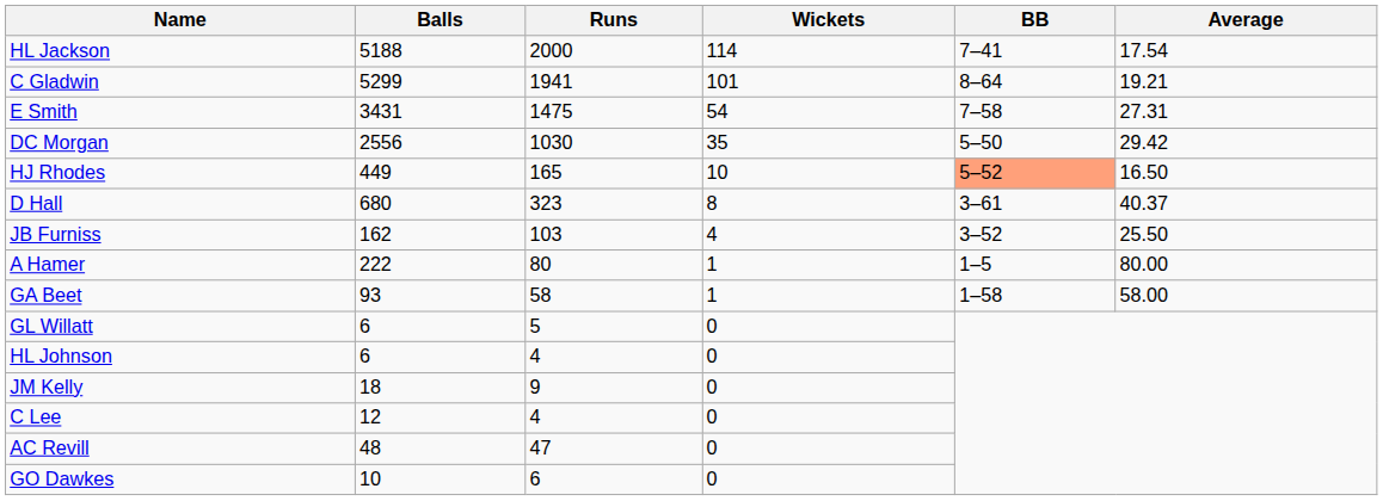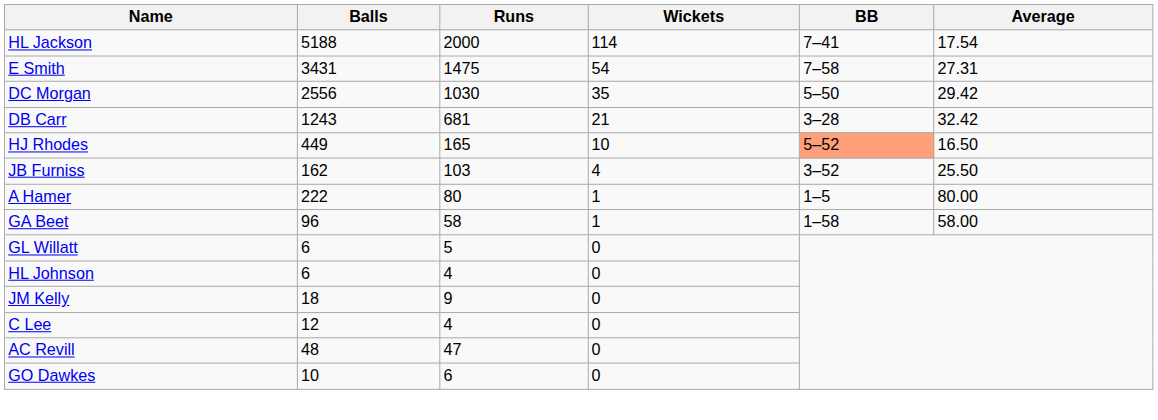 <table class="wikitable sortable" width="90%">
 <tr bgcolor="#efefef">
 <th>Name</th>
 <th>Balls</th>
 <th>Runs</th>
 <th>Wickets</th>
 <th>BB</th>
 <th>Average</th>
 </tr>
 <tr>
 <td><a href='#'>HL Jackson</a></td>
 <td>5188</td>
 <td>2000</td>
 <td>114</td>
 <td>7–41</td>
 <td>17.54</td>
 </tr>
 <tr>
-<td><a href='#'>C Gladwin</a></td>
-<td>5299</td>
-<td>1941</td>
-<td>101</td>
-<td>8–64</td>
-<td>19.21</td>
-</tr>
-<tr>
 <td><a href='#'>E Smith</a></td>
 <td>3431</td>
 <td>1475</td>
 <td>54</td>
 <td>7–58</td>
 <td>27.31</td>
 </tr>
 <tr>
 <td><a href='#'>DC Morgan</a></td>
 <td>2556</td>
 <td>1030</td>
 <td>35</td>
 <td>5–50</td>
 <td>29.42</td>
 </tr>
 <tr>
+<td><a href='#'>DB Carr</a></td>
+<td>1243</td>
+<td>681</td>
+<td>21</td>
+<td>3–28</td>
+<td>32.42</td>
+</tr>
+<tr>
 <td><a href='#'>HJ Rhodes</a></td>
 <td>449</td>
 <td>165</td>
 <td>10</td>
 <td style="background: lightsalmon;">5–52</td>
 <td>16.50</td>
-</tr>
-<tr>
-<td><a href='#'>D Hall</a></td>
-<td>680</td>
-<td>323</td>
-<td>8</td>
-<td>3–61</td>
-<td>40.37</td>
 </tr>
 <tr>
 <td><a href='#'>JB Furniss</a></td>
 <td>162</td>
 <td>103</td>
 <td>4</td>
 <td>3–52</td>
 <td>25.50</td>
 </tr>
 <tr>
 <td><a href='#'>A Hamer</a></td>
 <td>222</td>
 <td>80</td>
 <td>1</td>
 <td>1–5</td>
 <td>80.00</td>
 </tr>
 <tr>
 <td><a href='#'>GA Beet</a></td>
-<td>93</td>
+<td>96</td>
 <td>58</td>
 <td>1</td>
 <td>1–58</td>
 <td>58.00</td>
 </tr>
 <tr>
 <td><a href='#'>GL Willatt</a></td>
 <td>6</td>
 <td>5</td>
 <td>0</td>
 </tr>
 <tr>
 <td><a href='#'>HL Johnson</a></td>
 <td>6</td>
 <td>4</td>
 <td>0</td>
 </tr>
 <tr>
 <td><a href='#'>JM Kelly</a></td>
 <td>18</td>
 <td>9</td>
 <td>0</td>
 </tr>
 <tr>
 <td><a href='#'>C Lee</a></td>
 <td>12</td>
 <td>4</td>
 <td>0</td>
 </tr>
 <tr>
 <td><a href='#'>AC Revill</a></td>
 <td>48</td>
 <td>47</td>
 <td>0</td>
 </tr>
 <tr>
 <td><a href='#'>GO Dawkes</a></td>
 <td>10</td>
 <td>6</td>
 <td>0</td>
 </tr>
 </table>
